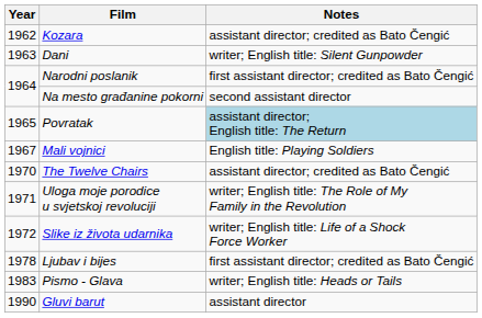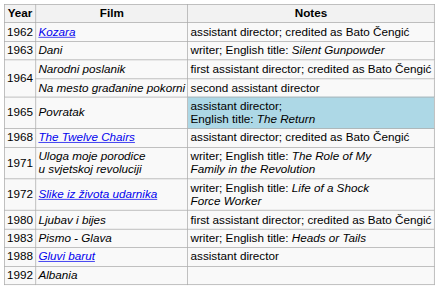 <table class="wikitable plainrowheaders">
 <tr>
 <th>Year</th>
 <th>Film</th>
 <th class="unsortable">Notes</th>
 </tr>
 <tr>
 <td>1962</td>
 <td><em><a href='#'>Kozara</a></em></td>
 <td>assistant director; credited as Bato Čengić</td>
 </tr>
 <tr>
 <td>1963</td>
 <td><em>Dani</em></td>
 <td>writer; English title: <em>Silent Gunpowder</em></td>
 </tr>
 <tr>
 <td rowspan="2">1964</td>
 <td><em>Narodni poslanik</em></td>
 <td>first assistant director; credited as Bato Čengić</td>
 </tr>
 <tr>
 <td><em>Na mesto građanine pokorni</em></td>
 <td>second assistant director</td>
 </tr>
 <tr>
 <td>1965</td>
 <td><em>Povratak</em></td>
 <td style="background: lightblue;">assistant director; <br>English title: <em>The Return</em></td>
 </tr>
 <tr>
-<td>1967</td>
-<td><em><a href='#'>Mali vojnici</a></em></td>
-<td>English title: <em>Playing Soldiers</em></td>
-</tr>
-<tr>
-<td>1970</td>
+<td>1968</td>
 <td><em><a href='#'>The Twelve Chairs</a></em></td>
 <td>assistant director; credited as Bato Čengić</td>
 </tr>
 <tr>
 <td>1971</td>
 <td><em>Uloga moje porodice <br>u svjetskoj revoluciji</em></td>
 <td>writer; English title: <em>The Role of My <br>Family in the Revolution</em></td>
 </tr>
 <tr>
 <td>1972</td>
 <td><em><a href='#'>Slike iz života udarnika</a></em></td>
 <td>writer; English title: <em>Life of a Shock <br>Force Worker</em></td>
 </tr>
 <tr>
-<td>1978</td>
+<td>1980</td>
 <td><em>Ljubav i bijes</em></td>
 <td>first assistant director; credited as Bato Čengić</td>
 </tr>
 <tr>
 <td>1983</td>
 <td><em>Pismo - Glava</em></td>
 <td>writer; English title: <em>Heads or Tails</em></td>
 </tr>
 <tr>
-<td>1990</td>
+<td>1988</td>
 <td><em><a href='#'>Gluvi barut</a></em></td>
 <td>assistant director</td>
 </tr>
+<tr>
+<td>1992</td>
+<td><em>Albania</em></td>
+<td></td>
+</tr>
 </table>
